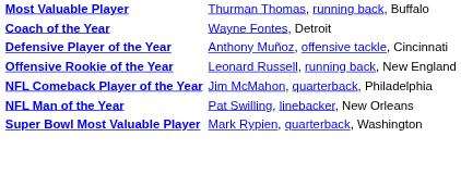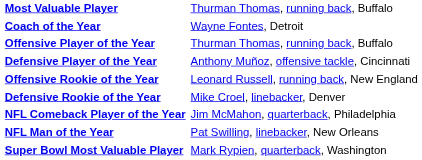 <table cellpadding="3" cellspacing="1">
 <tr>
 <td><strong><a href='#'>Most Valuable Player</a></strong></td>
 <td><a href='#'>Thurman Thomas</a>, <a href='#'>running back</a>, Buffalo</td>
 </tr>
 <tr>
 <td><strong><a href='#'>Coach of the Year</a></strong></td>
 <td><a href='#'>Wayne Fontes</a>, Detroit</td>
 </tr>
 <tr>
+<td><strong><a href='#'>Offensive Player of the Year</a></strong></td>
+<td><a href='#'>Thurman Thomas</a>, <a href='#'>running back</a>, Buffalo</td>
+</tr>
+<tr>
 <td><strong><a href='#'>Defensive Player of the Year</a></strong></td>
 <td><a href='#'>Anthony Muñoz</a>, <a href='#'>offensive tackle</a>, Cincinnati</td>
 </tr>
 <tr>
 <td><strong><a href='#'>Offensive Rookie of the Year</a></strong></td>
 <td><a href='#'>Leonard Russell</a>, <a href='#'>running back</a>, New England</td>
+</tr>
+<tr>
+<td><strong><a href='#'>Defensive Rookie of the Year</a></strong></td>
+<td><a href='#'>Mike Croel</a>, <a href='#'>linebacker</a>, Denver</td>
 </tr>
 <tr>
 <td><strong><a href='#'>NFL Comeback Player of the Year</a></strong></td>
 <td><a href='#'>Jim McMahon</a>, <a href='#'>quarterback</a>, Philadelphia</td>
 </tr>
 <tr>
 <td><strong><a href='#'>NFL Man of the Year</a></strong></td>
 <td><a href='#'>Pat Swilling</a>, <a href='#'>linebacker</a>, New Orleans</td>
 </tr>
 <tr>
 <td><strong><a href='#'>Super Bowl Most Valuable Player</a></strong></td>
 <td><a href='#'>Mark Rypien</a>, <a href='#'>quarterback</a>, Washington</td>
 </tr>
 </table>
